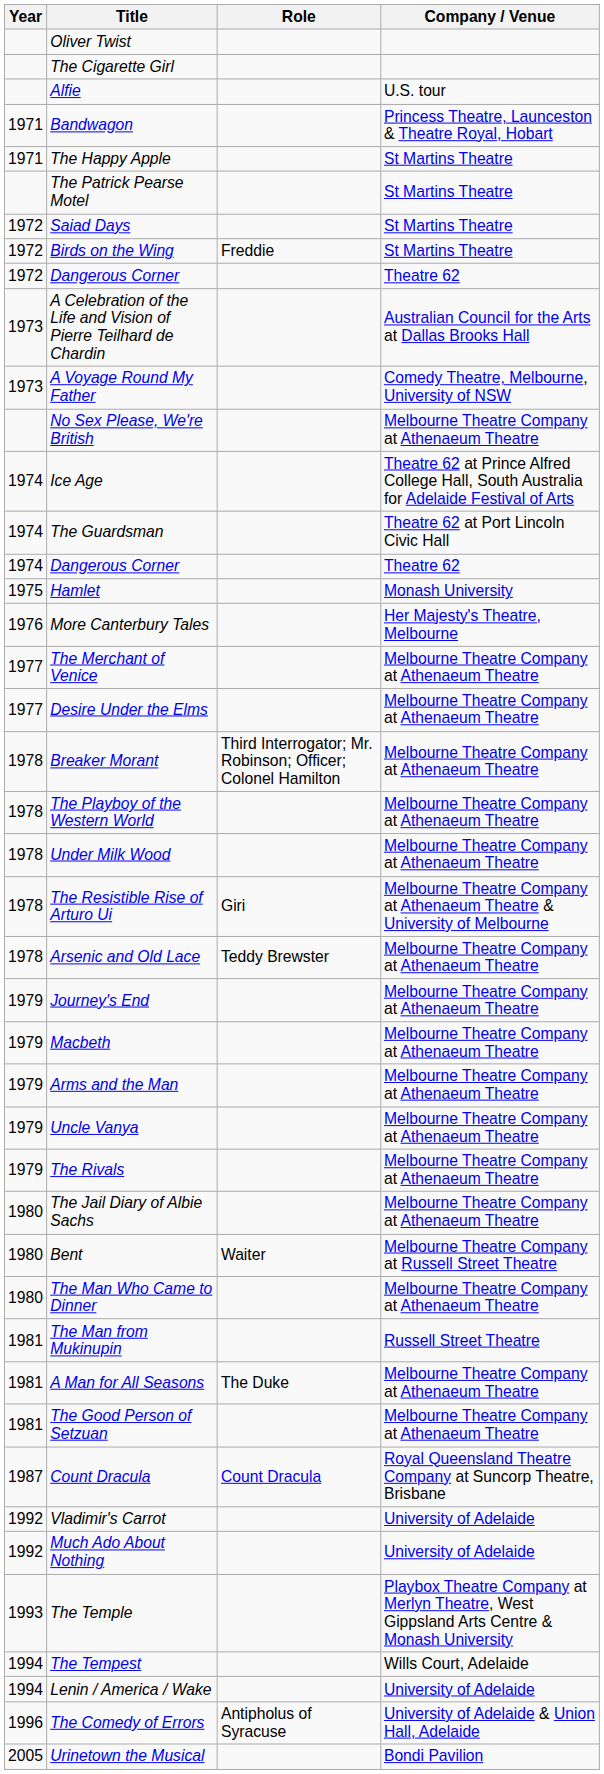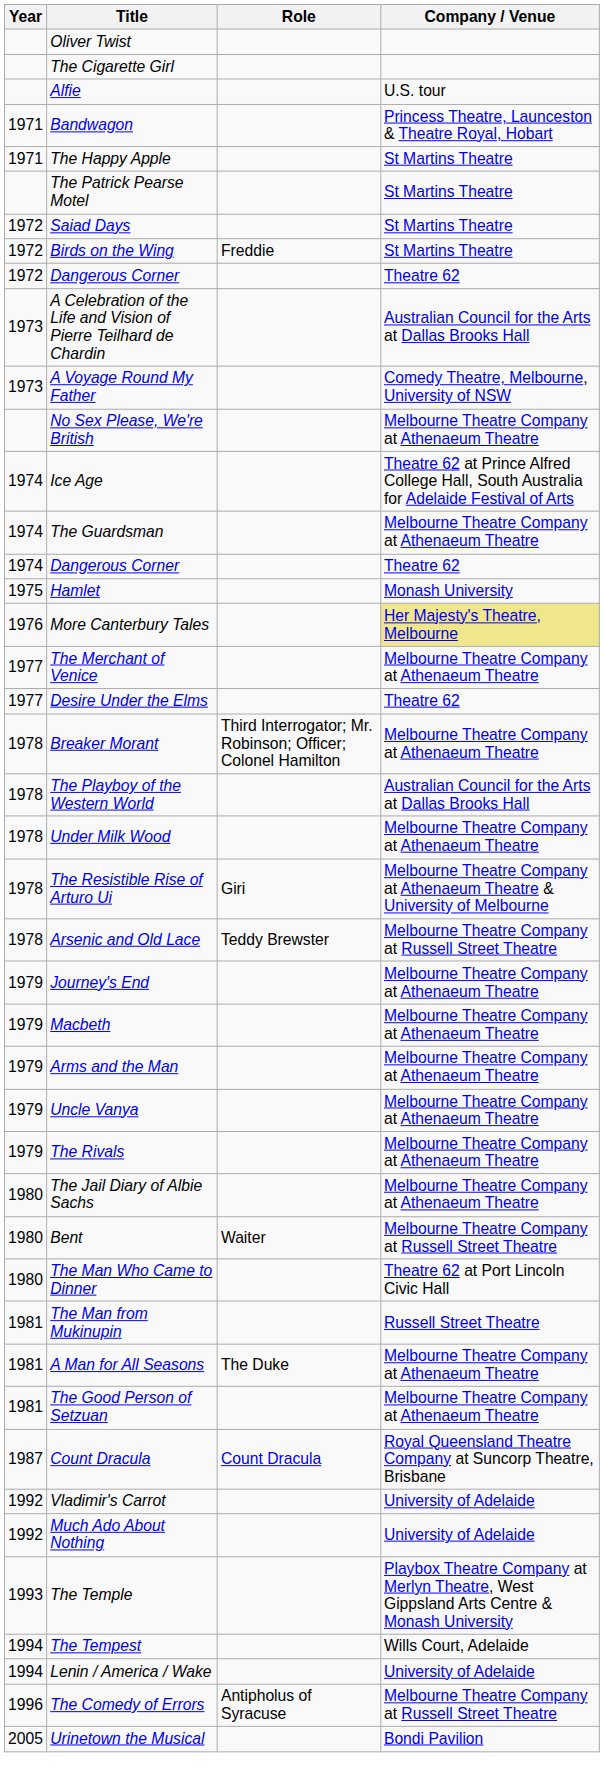 <table class="wikitable">
 <tr>
 <th>Year</th>
 <th>Title</th>
 <th>Role</th>
 <th>Company /  Venue</th>
 </tr>
 <tr>
 <td></td>
 <td><em>Oliver Twist</em></td>
 <td></td>
 <td></td>
 </tr>
 <tr>
 <td></td>
 <td><em>The Cigarette Girl</em></td>
 <td></td>
 <td></td>
 </tr>
 <tr>
 <td></td>
 <td><em><a href='#'>Alfie</a></em></td>
 <td></td>
 <td>U.S. tour</td>
 </tr>
 <tr>
 <td>1971</td>
 <td><em><a href='#'>Bandwagon</a></em></td>
 <td></td>
 <td><a href='#'>Princess Theatre, Launceston</a> & <a href='#'>Theatre Royal, Hobart</a></td>
 </tr>
 <tr>
 <td>1971</td>
 <td><em>The Happy Apple</em></td>
 <td></td>
 <td><a href='#'>St Martins Theatre</a></td>
 </tr>
 <tr>
 <td></td>
 <td><em>The Patrick Pearse Motel</em></td>
 <td></td>
 <td><a href='#'>St Martins Theatre</a></td>
 </tr>
 <tr>
 <td>1972</td>
 <td><em><a href='#'>Saiad Days</a></em></td>
 <td></td>
 <td><a href='#'>St Martins Theatre</a></td>
 </tr>
 <tr>
 <td>1972</td>
 <td><em><a href='#'>Birds on the Wing</a></em></td>
 <td>Freddie</td>
 <td><a href='#'>St Martins Theatre</a></td>
 </tr>
 <tr>
 <td>1972</td>
 <td><em><a href='#'>Dangerous Corner</a></em></td>
 <td></td>
 <td><a href='#'>Theatre 62</a></td>
 </tr>
 <tr>
 <td>1973</td>
 <td><em>A Celebration of the Life and Vision of Pierre Teilhard de Chardin</em></td>
 <td></td>
 <td><a href='#'>Australian Council for the Arts</a> at <a href='#'>Dallas Brooks Hall</a></td>
 </tr>
 <tr>
 <td>1973</td>
 <td><em><a href='#'>A Voyage Round My Father</a></em></td>
 <td></td>
 <td><a href='#'>Comedy Theatre, Melbourne</a>, <a href='#'>University of NSW</a></td>
 </tr>
 <tr>
 <td></td>
 <td><em><a href='#'>No Sex Please, We're British</a></em></td>
 <td></td>
 <td><a href='#'>Melbourne Theatre Company</a> at <a href='#'>Athenaeum Theatre</a></td>
 </tr>
 <tr>
 <td>1974</td>
 <td><em>Ice Age</em></td>
 <td></td>
 <td><a href='#'>Theatre 62</a> at Prince Alfred College Hall, South Australia for <a href='#'>Adelaide Festival of Arts</a></td>
 </tr>
 <tr>
 <td>1974</td>
 <td><em>The Guardsman</em></td>
 <td></td>
-<td><a href='#'>Theatre 62</a> at Port Lincoln Civic Hall</td>
+<td><a href='#'>Melbourne Theatre Company</a> at <a href='#'>Athenaeum Theatre</a></td>
 </tr>
 <tr>
 <td>1974</td>
 <td><em><a href='#'>Dangerous Corner</a></em></td>
 <td></td>
 <td><a href='#'>Theatre 62</a></td>
 </tr>
 <tr>
 <td>1975</td>
 <td><em><a href='#'>Hamlet</a></em></td>
 <td></td>
 <td><a href='#'>Monash University</a></td>
 </tr>
 <tr>
 <td>1976</td>
 <td><em>More Canterbury Tales</em></td>
 <td></td>
-<td><a href='#'>Her Majesty's Theatre, Melbourne</a></td>
+<td style="background: khaki;"><a href='#'>Her Majesty's Theatre, Melbourne</a></td>
 </tr>
 <tr>
 <td>1977</td>
 <td><em><a href='#'>The Merchant of Venice</a></em></td>
 <td></td>
 <td><a href='#'>Melbourne Theatre Company</a> at <a href='#'>Athenaeum Theatre</a></td>
 </tr>
 <tr>
 <td>1977</td>
 <td><em><a href='#'>Desire Under the Elms</a></em></td>
 <td></td>
-<td><a href='#'>Melbourne Theatre Company</a> at <a href='#'>Athenaeum Theatre</a></td>
+<td><a href='#'>Theatre 62</a></td>
 </tr>
 <tr>
 <td>1978</td>
 <td><a href='#'><em>Breaker Morant</em></a></td>
 <td>Third Interrogator; Mr. Robinson; Officer; Colonel Hamilton</td>
 <td><a href='#'>Melbourne Theatre Company</a> at <a href='#'>Athenaeum Theatre</a></td>
 </tr>
 <tr>
 <td>1978</td>
 <td><em><a href='#'>The Playboy of the Western World</a></em></td>
 <td></td>
-<td><a href='#'>Melbourne Theatre Company</a> at <a href='#'>Athenaeum Theatre</a></td>
+<td><a href='#'>Australian Council for the Arts</a> at <a href='#'>Dallas Brooks Hall</a></td>
 </tr>
 <tr>
 <td>1978</td>
 <td><em><a href='#'>Under Milk Wood</a></em></td>
 <td></td>
 <td><a href='#'>Melbourne Theatre Company</a> at <a href='#'>Athenaeum Theatre</a></td>
 </tr>
 <tr>
 <td>1978</td>
 <td><em><a href='#'>The Resistible Rise of Arturo Ui</a></em></td>
 <td>Giri</td>
 <td><a href='#'>Melbourne Theatre Company</a> at <a href='#'>Athenaeum Theatre</a> & <a href='#'>University of Melbourne</a></td>
 </tr>
 <tr>
 <td>1978</td>
 <td><em><a href='#'>Arsenic and Old Lace</a></em></td>
 <td>Teddy Brewster</td>
-<td><a href='#'>Melbourne Theatre Company</a> at <a href='#'>Athenaeum Theatre</a></td>
+<td><a href='#'>Melbourne Theatre Company</a> at <a href='#'>Russell Street Theatre</a></td>
 </tr>
 <tr>
 <td>1979</td>
 <td><em><a href='#'>Journey's End</a></em></td>
 <td></td>
 <td><a href='#'>Melbourne Theatre Company</a> at <a href='#'>Athenaeum Theatre</a></td>
 </tr>
 <tr>
 <td>1979</td>
 <td><em><a href='#'>Macbeth</a></em></td>
 <td></td>
 <td><a href='#'>Melbourne Theatre Company</a> at <a href='#'>Athenaeum Theatre</a></td>
 </tr>
 <tr>
 <td>1979</td>
 <td><em><a href='#'>Arms and the Man</a></em></td>
 <td></td>
 <td><a href='#'>Melbourne Theatre Company</a> at <a href='#'>Athenaeum Theatre</a></td>
 </tr>
 <tr>
 <td>1979</td>
 <td><em><a href='#'>Uncle Vanya</a></em></td>
 <td></td>
 <td><a href='#'>Melbourne Theatre Company</a> at <a href='#'>Athenaeum Theatre</a></td>
 </tr>
 <tr>
 <td>1979</td>
 <td><em><a href='#'>The Rivals</a></em></td>
 <td></td>
 <td><a href='#'>Melbourne Theatre Company</a> at <a href='#'>Athenaeum Theatre</a></td>
 </tr>
 <tr>
 <td>1980</td>
 <td><em>The Jail Diary of Albie Sachs</em></td>
 <td></td>
 <td><a href='#'>Melbourne Theatre Company</a> at <a href='#'>Athenaeum Theatre</a></td>
 </tr>
 <tr>
 <td>1980</td>
 <td><em>Bent</em></td>
 <td>Waiter</td>
 <td><a href='#'>Melbourne Theatre Company</a> at <a href='#'>Russell Street Theatre</a></td>
 </tr>
 <tr>
 <td>1980</td>
 <td><em><a href='#'>The Man Who Came to Dinner</a></em></td>
 <td></td>
-<td><a href='#'>Melbourne Theatre Company</a> at <a href='#'>Athenaeum Theatre</a></td>
+<td><a href='#'>Theatre 62</a> at Port Lincoln Civic Hall</td>
 </tr>
 <tr>
 <td>1981</td>
 <td><em><a href='#'>The Man from Mukinupin</a></em></td>
 <td></td>
 <td><a href='#'>Russell Street Theatre</a></td>
 </tr>
 <tr>
 <td>1981</td>
 <td><em><a href='#'>A Man for All Seasons</a></em></td>
 <td>The Duke</td>
 <td><a href='#'>Melbourne Theatre Company</a> at <a href='#'>Athenaeum Theatre</a></td>
 </tr>
 <tr>
 <td>1981</td>
 <td><em><a href='#'>The Good Person of Setzuan</a></em></td>
 <td></td>
 <td><a href='#'>Melbourne Theatre Company</a> at <a href='#'>Athenaeum Theatre</a></td>
 </tr>
 <tr>
 <td>1987</td>
 <td><em><a href='#'>Count Dracula</a></em></td>
 <td><a href='#'>Count Dracula</a></td>
 <td><a href='#'>Royal Queensland Theatre Company</a> at Suncorp Theatre, Brisbane</td>
 </tr>
 <tr>
 <td>1992</td>
 <td><em>Vladimir's Carrot</em></td>
 <td></td>
 <td><a href='#'>University of Adelaide</a></td>
 </tr>
 <tr>
 <td>1992</td>
 <td><em><a href='#'>Much Ado About Nothing</a></em></td>
 <td></td>
 <td><a href='#'>University of Adelaide</a></td>
 </tr>
 <tr>
 <td>1993</td>
 <td><em>The Temple</em></td>
 <td></td>
 <td><a href='#'>Playbox Theatre Company</a> at <a href='#'>Merlyn Theatre</a>, West Gippsland Arts Centre & <a href='#'>Monash University</a></td>
 </tr>
 <tr>
 <td>1994</td>
 <td><em><a href='#'>The Tempest</a></em></td>
 <td></td>
 <td>Wills Court, Adelaide</td>
 </tr>
 <tr>
 <td>1994</td>
 <td><em>Lenin / America / Wake</em></td>
 <td></td>
 <td><a href='#'>University of Adelaide</a></td>
 </tr>
 <tr>
 <td>1996</td>
 <td><em><a href='#'>The Comedy of Errors</a></em></td>
 <td>Antipholus of Syracuse</td>
-<td><a href='#'>University of Adelaide</a> & <a href='#'>Union Hall, Adelaide</a></td>
+<td><a href='#'>Melbourne Theatre Company</a> at <a href='#'>Russell Street Theatre</a></td>
 </tr>
 <tr>
 <td>2005</td>
 <td><em><a href='#'>Urinetown the Musical</a></em></td>
 <td></td>
 <td><a href='#'>Bondi Pavilion</a></td>
 </tr>
 </table>
